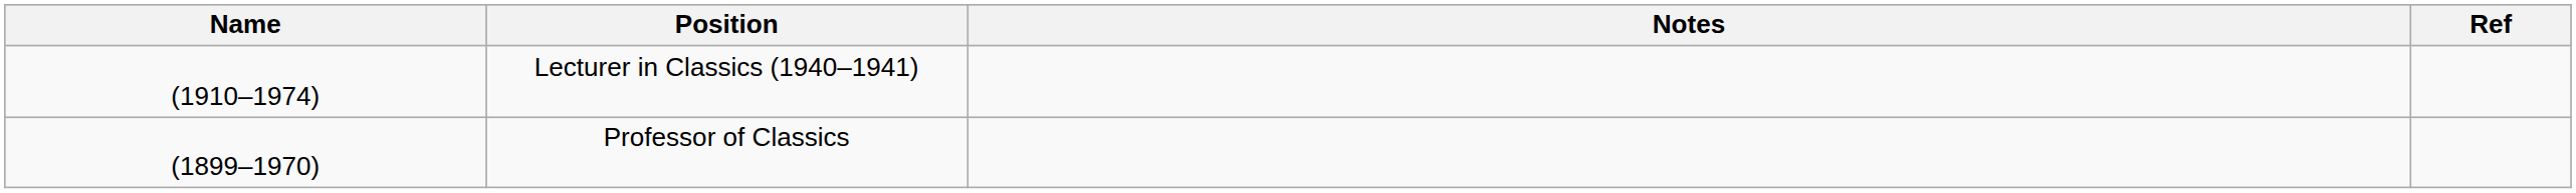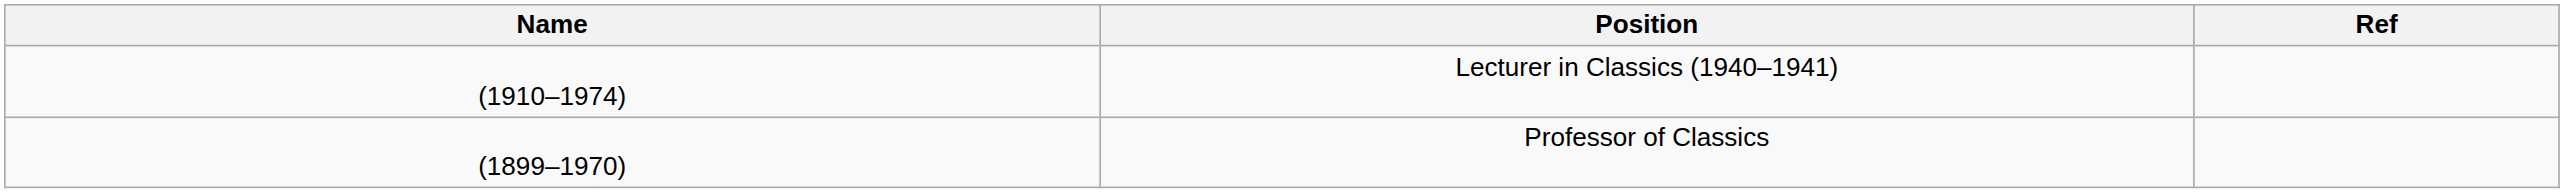 <table class="wikitable sortable">
 <tr>
 <th scope="column" width="15%">Name</th>
 <th scope="column" width="15%" class="unsortable">Position</th>
-<th scope="column" width="45%" class="unsortable">Notes</th>
 <th scope="column" width="5%" class="unsortable">Ref</th>
 </tr>
 <tr valign="top">
 <td align="center"> <br> (1910–1974)</td>
 <td align="center">Lecturer in Classics (1940–1941)</td>
-<td></td>
 <td align="center"></td>
 </tr>
 <tr valign="top">
 <td align="center"> <br> (1899–1970)</td>
 <td align="center">Professor of Classics</td>
-<td></td>
 <td align="center"></td>
 </tr>
 </table>
